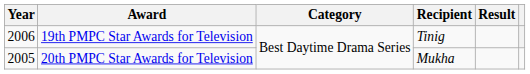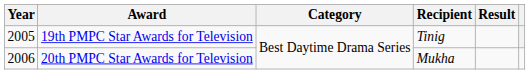 <table class="wikitable">
 <tr>
 <th>Year</th>
 <th>Award</th>
 <th>Category</th>
 <th>Recipient</th>
 <th>Result</th>
 <th></th>
 </tr>
 <tr>
-<td>2006</td>
+<td>2005</td>
 <td><a href='#'>19th PMPC Star Awards for Television</a></td>
 <td rowspan=2>Best Daytime Drama Series</td>
 <td><em>Tinig</em></td>
 <td></td>
 <th></th>
 </tr>
 <tr>
-<td>2005</td>
+<td>2006</td>
 <td><a href='#'>20th PMPC Star Awards for Television</a></td>
 <td><em>Mukha</em></td>
 <td></td>
 <td></td>
 </tr>
 </table>
